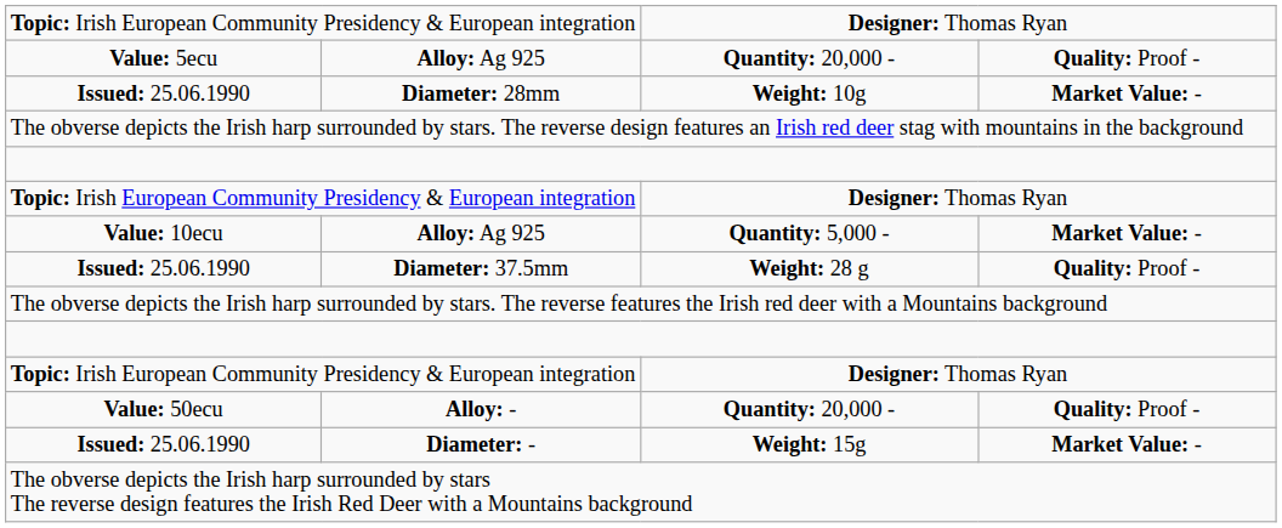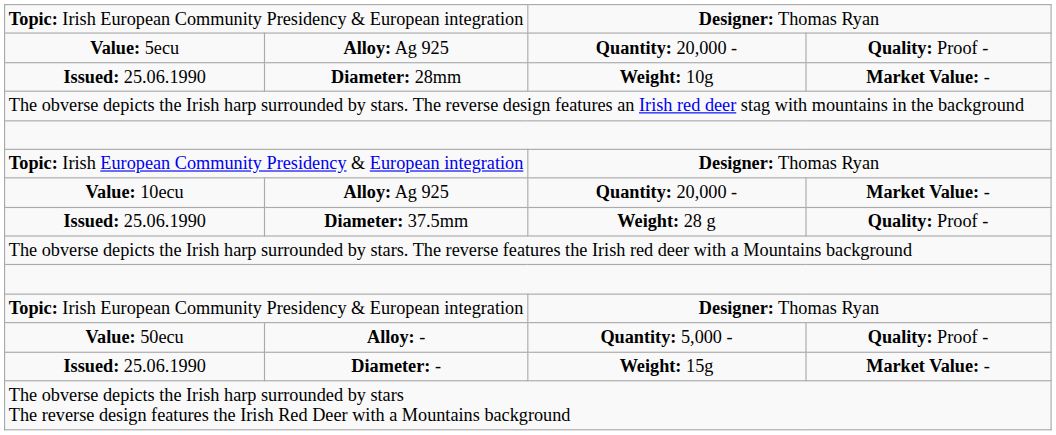 <table class="wikitable">
 <tr>
 <td colspan="2" width="50%" align=center><strong>Topic:</strong>	Irish European Community Presidency & European integration</td>
 <td colspan="2" width="50%" align=center><strong>Designer:</strong>	Thomas Ryan</td>
 </tr>
 <tr>
 <td align=center><strong>Value:</strong>	5ecu</td>
 <td align=center><strong>Alloy:</strong>	Ag 925</td>
 <td align=center><strong>Quantity:</strong>	20,000	-</td>
 <td align=center><strong>Quality:</strong>	Proof	-</td>
 </tr>
 <tr>
 <td align=center><strong>Issued:</strong>	25.06.1990</td>
 <td align=center><strong>Diameter:</strong>	28mm</td>
 <td align=center><strong>Weight:</strong>	10g</td>
 <td align=center><strong>Market Value:</strong>	-</td>
 </tr>
 <tr>
 <td colspan="5" align=left>The obverse depicts the Irish harp surrounded by stars. The reverse design features an <a href='#'>Irish red deer</a> stag with mountains in the background</td>
 </tr>
 <tr>
 <td colspan="5" align=left> </td>
 </tr>
 <tr>
 <td colspan="2" width="50%" align=center><strong>Topic:</strong>	Irish <a href='#'>European Community Presidency</a> & <a href='#'>European integration</a></td>
 <td colspan="2" width="50%" align=center><strong>Designer:</strong>	Thomas Ryan</td>
 </tr>
 <tr>
 <td align=center><strong>Value:</strong>	10ecu</td>
 <td align=center><strong>Alloy:</strong>	Ag 925</td>
-<td align=center><strong>Quantity:</strong>	5,000	-</td>
+<td align=center><strong>Quantity:</strong>	20,000	-</td>
 <td align=center><strong>Market Value:</strong>	-</td>
 </tr>
 <tr>
 <td align=center><strong>Issued:</strong>	25.06.1990</td>
 <td align=center><strong>Diameter:</strong>	37.5mm</td>
 <td align=center><strong>Weight:</strong>	28 g</td>
 <td align=center><strong>Quality:</strong>	Proof	-</td>
 </tr>
 <tr>
 <td colspan="5" align=left>The obverse depicts the Irish harp surrounded by stars. The reverse features the Irish red deer with a Mountains background</td>
 </tr>
 <tr>
 <td colspan="5" align=left> </td>
 </tr>
 <tr>
 <td colspan="2" width="50%" align=center><strong>Topic:</strong>	Irish European Community Presidency & European integration</td>
 <td colspan="2" width="50%" align=center><strong>Designer:</strong>	Thomas Ryan</td>
 </tr>
 <tr>
 <td align=center><strong>Value:</strong>	50ecu</td>
 <td align=center><strong>Alloy:</strong>	-</td>
-<td align=center><strong>Quantity:</strong>	20,000	-</td>
+<td align=center><strong>Quantity:</strong>	5,000	-</td>
 <td align=center><strong>Quality:</strong>	Proof	-</td>
 </tr>
 <tr>
 <td align=center><strong>Issued:</strong>	25.06.1990</td>
 <td align=center><strong>Diameter:</strong>	-</td>
 <td align=center><strong>Weight:</strong>	15g</td>
 <td align=center><strong>Market Value:</strong>	-</td>
 </tr>
 <tr>
 <td colspan="5" align=left>The obverse depicts the Irish harp surrounded by stars<br>The reverse design features the Irish Red Deer with a Mountains background</td>
 </tr>
 </table>
